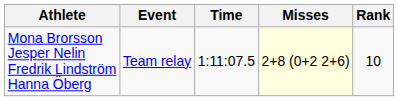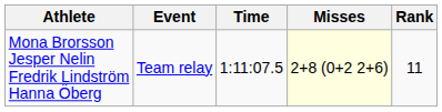 <table class="wikitable" style="font-size:90%">
 <tr>
 <th>Athlete</th>
 <th>Event</th>
 <th>Time</th>
 <th>Misses</th>
 <th>Rank</th>
 </tr>
 <tr align=center>
 <td align=left><a href='#'>Mona Brorsson</a><br><a href='#'>Jesper Nelin</a><br><a href='#'>Fredrik Lindström</a><br><a href='#'>Hanna Öberg</a></td>
 <td align=left><a href='#'>Team relay</a></td>
 <td>1:11:07.5</td>
 <td style="background: lightyellow;">2+8 (0+2 2+6)</td>
-<td>10</td>
+<td>11</td>
 </tr>
 </table>
